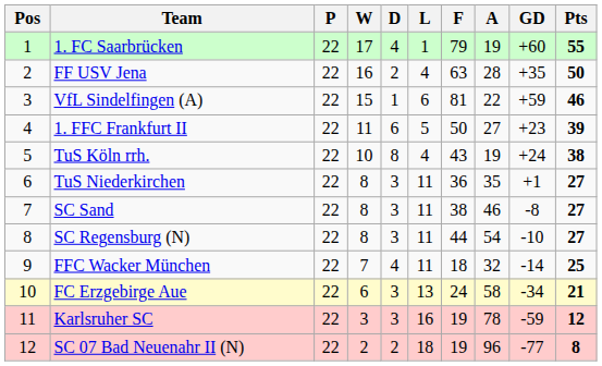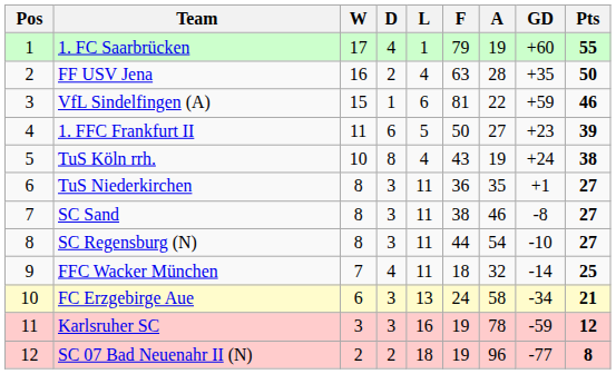 <table class="wikitable sortable" style="text-align: center;" width="550px">
 <tr>
 <th align="center">Pos</th>
 <th align="center">Team</th>
-<th align="center">P</th>
 <th align="center">W</th>
 <th align="center">D</th>
 <th align="center">L</th>
 <th align="center">F</th>
 <th align="center">A</th>
 <th align="center">GD</th>
 <th align="center">Pts</th>
 </tr>
 <tr bgcolor="#ccffcc">
 <td>1</td>
 <td align="left"><a href='#'>1. FC Saarbrücken</a></td>
-<td>22</td>
 <td>17</td>
 <td>4</td>
 <td>1</td>
 <td>79</td>
 <td>19</td>
 <td>+60</td>
 <td><strong>55</strong></td>
 </tr>
 <tr>
 <td>2</td>
 <td align="left"><a href='#'>FF USV Jena</a></td>
-<td>22</td>
 <td>16</td>
 <td>2</td>
 <td>4</td>
 <td>63</td>
 <td>28</td>
 <td>+35</td>
 <td><strong>50</strong></td>
 </tr>
 <tr>
 <td>3</td>
 <td align="left"><a href='#'>VfL Sindelfingen</a> (A)</td>
-<td>22</td>
 <td>15</td>
 <td>1</td>
 <td>6</td>
 <td>81</td>
 <td>22</td>
 <td>+59</td>
 <td><strong>46</strong></td>
 </tr>
 <tr>
 <td>4</td>
 <td align="left"><a href='#'>1. FFC Frankfurt II</a></td>
-<td>22</td>
 <td>11</td>
 <td>6</td>
 <td>5</td>
 <td>50</td>
 <td>27</td>
 <td>+23</td>
 <td><strong>39</strong></td>
 </tr>
 <tr>
 <td>5</td>
 <td align="left"><a href='#'>TuS Köln rrh.</a></td>
-<td>22</td>
 <td>10</td>
 <td>8</td>
 <td>4</td>
 <td>43</td>
 <td>19</td>
 <td>+24</td>
 <td><strong>38</strong></td>
 </tr>
 <tr>
 <td>6</td>
 <td align="left"><a href='#'>TuS Niederkirchen</a></td>
-<td>22</td>
 <td>8</td>
 <td>3</td>
 <td>11</td>
 <td>36</td>
 <td>35</td>
 <td>+1</td>
 <td><strong>27</strong></td>
 </tr>
 <tr>
 <td>7</td>
 <td align="left"><a href='#'>SC Sand</a></td>
-<td>22</td>
 <td>8</td>
 <td>3</td>
 <td>11</td>
 <td>38</td>
 <td>46</td>
 <td>-8</td>
 <td><strong>27</strong></td>
 </tr>
 <tr>
 <td>8</td>
 <td align="left"><a href='#'>SC Regensburg</a> (N)</td>
-<td>22</td>
 <td>8</td>
 <td>3</td>
 <td>11</td>
 <td>44</td>
 <td>54</td>
 <td>-10</td>
 <td><strong>27</strong></td>
 </tr>
 <tr>
 <td>9</td>
 <td align="left"><a href='#'>FFC Wacker München</a></td>
-<td>22</td>
 <td>7</td>
 <td>4</td>
 <td>11</td>
 <td>18</td>
 <td>32</td>
 <td>-14</td>
 <td><strong>25</strong></td>
 </tr>
 <tr bgcolor="#FFFCCC">
 <td>10</td>
 <td align="left"><a href='#'>FC Erzgebirge Aue</a></td>
-<td>22</td>
 <td>6</td>
 <td>3</td>
 <td>13</td>
 <td>24</td>
 <td>58</td>
 <td>-34</td>
 <td><strong>21</strong></td>
 </tr>
 <tr bgcolor="#FFCCCC">
 <td>11</td>
 <td align="left"><a href='#'>Karlsruher SC</a></td>
-<td>22</td>
 <td>3</td>
 <td>3</td>
 <td>16</td>
 <td>19</td>
 <td>78</td>
 <td>-59</td>
 <td><strong>12</strong></td>
 </tr>
 <tr bgcolor="#FFCCCC">
 <td>12</td>
 <td align="left"><a href='#'>SC 07 Bad Neuenahr II</a> (N)</td>
-<td>22</td>
 <td>2</td>
 <td>2</td>
 <td>18</td>
 <td>19</td>
 <td>96</td>
 <td>-77</td>
 <td><strong>8</strong></td>
 </tr>
 </table>
